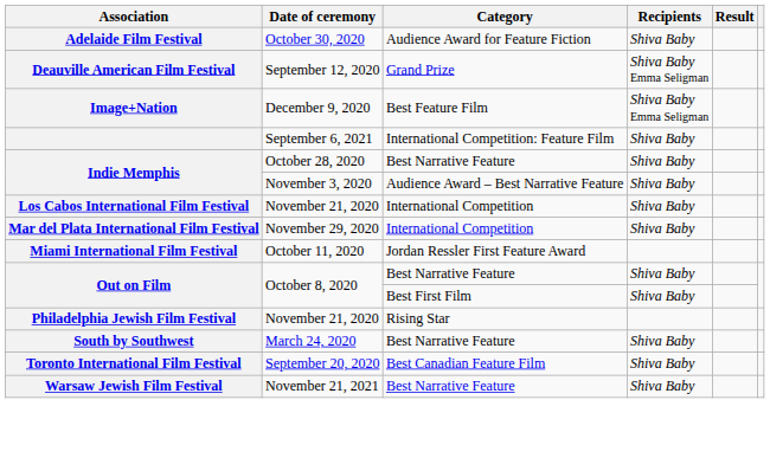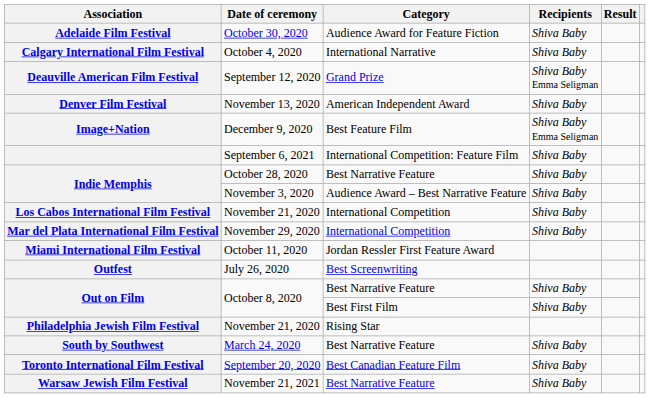 <table class="wikitable sortable plainrowheaders">
 <tr>
 <th scope=col>Association</th>
 <th scope=col>Date of ceremony</th>
 <th scope=col>Category</th>
 <th scope=col>Recipients</th>
 <th scope=col>Result</th>
 <th class=unsortable scope=col></th>
 </tr>
 <tr>
 <th scope=row><a href='#'>Adelaide Film Festival</a></th>
 <td><a href='#'>October 30, 2020</a></td>
 <td>Audience Award for Feature Fiction</td>
 <td><em>Shiva Baby</em></td>
 <td></td>
 <td align="center"></td>
 </tr>
 <tr>
+<th scope=row><a href='#'>Calgary International Film Festival</a></th>
+<td>October 4, 2020</td>
+<td>International Narrative</td>
+<td><em>Shiva Baby</em></td>
+<td></td>
+<td align="center"></td>
+</tr>
+<tr>
 <th scope=row><a href='#'>Deauville American Film Festival</a></th>
 <td>September 12, 2020</td>
 <td><a href='#'>Grand Prize</a></td>
 <td><em>Shiva Baby</em> <br> <small>Emma Seligman</small></td>
+<td></td>
+<td align="center"></td>
+</tr>
+<tr>
+<th scope=row><a href='#'>Denver Film Festival</a></th>
+<td>November 13, 2020</td>
+<td>American Independent Award</td>
+<td><em>Shiva Baby</em></td>
 <td></td>
 <td align="center"></td>
 </tr>
 <tr>
 <th scope=row><a href='#'>Image+Nation</a></th>
 <td>December 9, 2020</td>
 <td>Best Feature Film</td>
 <td><em>Shiva Baby</em> <br> <small>Emma Seligman</small></td>
 <td></td>
 <td align="center"></td>
 </tr>
 <tr>
 <th scope=row></th>
 <td>September 6, 2021</td>
 <td>International Competition: Feature Film</td>
 <td><em>Shiva Baby</em></td>
 <td></td>
 <td align="center"></td>
 </tr>
 <tr>
 <th scope=rowgroup rowspan="2"><a href='#'>Indie Memphis</a></th>
 <td>October 28, 2020</td>
 <td>Best Narrative Feature</td>
 <td><em>Shiva Baby</em></td>
 <td></td>
 <td align="center"></td>
 </tr>
 <tr>
 <td>November 3, 2020</td>
 <td>Audience Award – Best Narrative Feature</td>
 <td><em>Shiva Baby</em></td>
 <td></td>
 <td align="center"></td>
 </tr>
 <tr>
 <th scope=row><a href='#'>Los Cabos International Film Festival</a></th>
 <td>November 21, 2020</td>
 <td>International Competition</td>
 <td><em>Shiva Baby</em></td>
 <td></td>
 <td align="center"></td>
 </tr>
 <tr>
 <th scope=row><a href='#'>Mar del Plata International Film Festival</a></th>
 <td>November 29, 2020</td>
 <td><a href='#'>International Competition</a></td>
 <td><em>Shiva Baby</em></td>
 <td></td>
 <td align="center"></td>
 </tr>
 <tr>
 <th scope=row><a href='#'>Miami International Film Festival</a></th>
 <td>October 11, 2020</td>
 <td>Jordan Ressler First Feature Award</td>
 <td></td>
 <td></td>
 <td align="center"></td>
 </tr>
 <tr>
+<th scope=row><a href='#'>Outfest</a></th>
+<td>July 26, 2020</td>
+<td><a href='#'>Best Screenwriting</a></td>
+<td></td>
+<td></td>
+<td align="center"></td>
+</tr>
+<tr>
 <th scope=rowgroup rowspan="2"><a href='#'>Out on Film</a></th>
 <td rowspan="2">October 8, 2020</td>
 <td>Best Narrative Feature</td>
 <td><em>Shiva Baby</em></td>
 <td></td>
 <td align="center"; rowspan="2"></td>
 </tr>
 <tr>
 <td>Best First Film</td>
 <td><em>Shiva Baby</em></td>
 <td></td>
 </tr>
 <tr>
 <th scope=row><a href='#'>Philadelphia Jewish Film Festival</a></th>
 <td>November 21, 2020</td>
 <td>Rising Star</td>
 <td></td>
 <td></td>
 <td align="center"></td>
 </tr>
 <tr>
 <th scope=row><a href='#'>South by Southwest</a></th>
 <td><a href='#'>March 24, 2020</a></td>
 <td>Best Narrative Feature</td>
 <td><em>Shiva Baby</em></td>
 <td></td>
 <td align="center"></td>
 </tr>
 <tr>
 <th scope=row><a href='#'>Toronto International Film Festival</a></th>
 <td><a href='#'>September 20, 2020</a></td>
 <td><a href='#'>Best Canadian Feature Film</a></td>
 <td><em>Shiva Baby</em></td>
 <td></td>
 <td align="center"></td>
 </tr>
 <tr>
 <th scope=row><a href='#'>Warsaw Jewish Film Festival</a></th>
 <td>November 21, 2021</td>
 <td><a href='#'>Best Narrative Feature</a></td>
 <td><em>Shiva Baby</em></td>
 <td></td>
 <td align="center"></td>
 </tr>
 </table>
